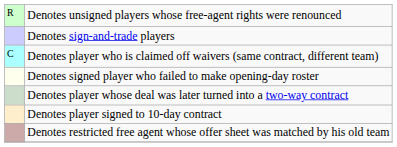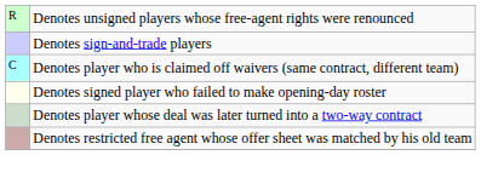 <table class="wikitable">
 <tr>
 <td style="width:20px; background:#cfc;"><sup>R</sup></td>
 <td>Denotes unsigned players whose free-agent rights were renounced</td>
 </tr>
 <tr>
 <td style="width:20px; background:#ccf;"></td>
 <td>Denotes <a href='#'>sign-and-trade</a> players</td>
 </tr>
 <tr>
 <td style="width:20px; background:#aff;"><sup>C</sup></td>
 <td>Denotes player who is claimed off waivers (same contract, different team)</td>
 </tr>
 <tr>
 <td style="width:20px; background:#ffe;"></td>
 <td>Denotes signed player who failed to make opening-day roster</td>
 </tr>
 <tr>
 <td style="width:20px; background:#cdc;"></td>
 <td>Denotes player whose deal was later turned into a <a href='#'>two-way contract</a></td>
 </tr>
 <tr>
-<td style="width:20px; background:#fec;"></td>
-<td>Denotes player signed to 10-day contract</td>
-</tr>
-<tr>
 <td style="width:20px; background:#caa;"></td>
 <td>Denotes restricted free agent whose offer sheet was matched by his old team</td>
 </tr>
 <tr>
 </tr>
 </table>
